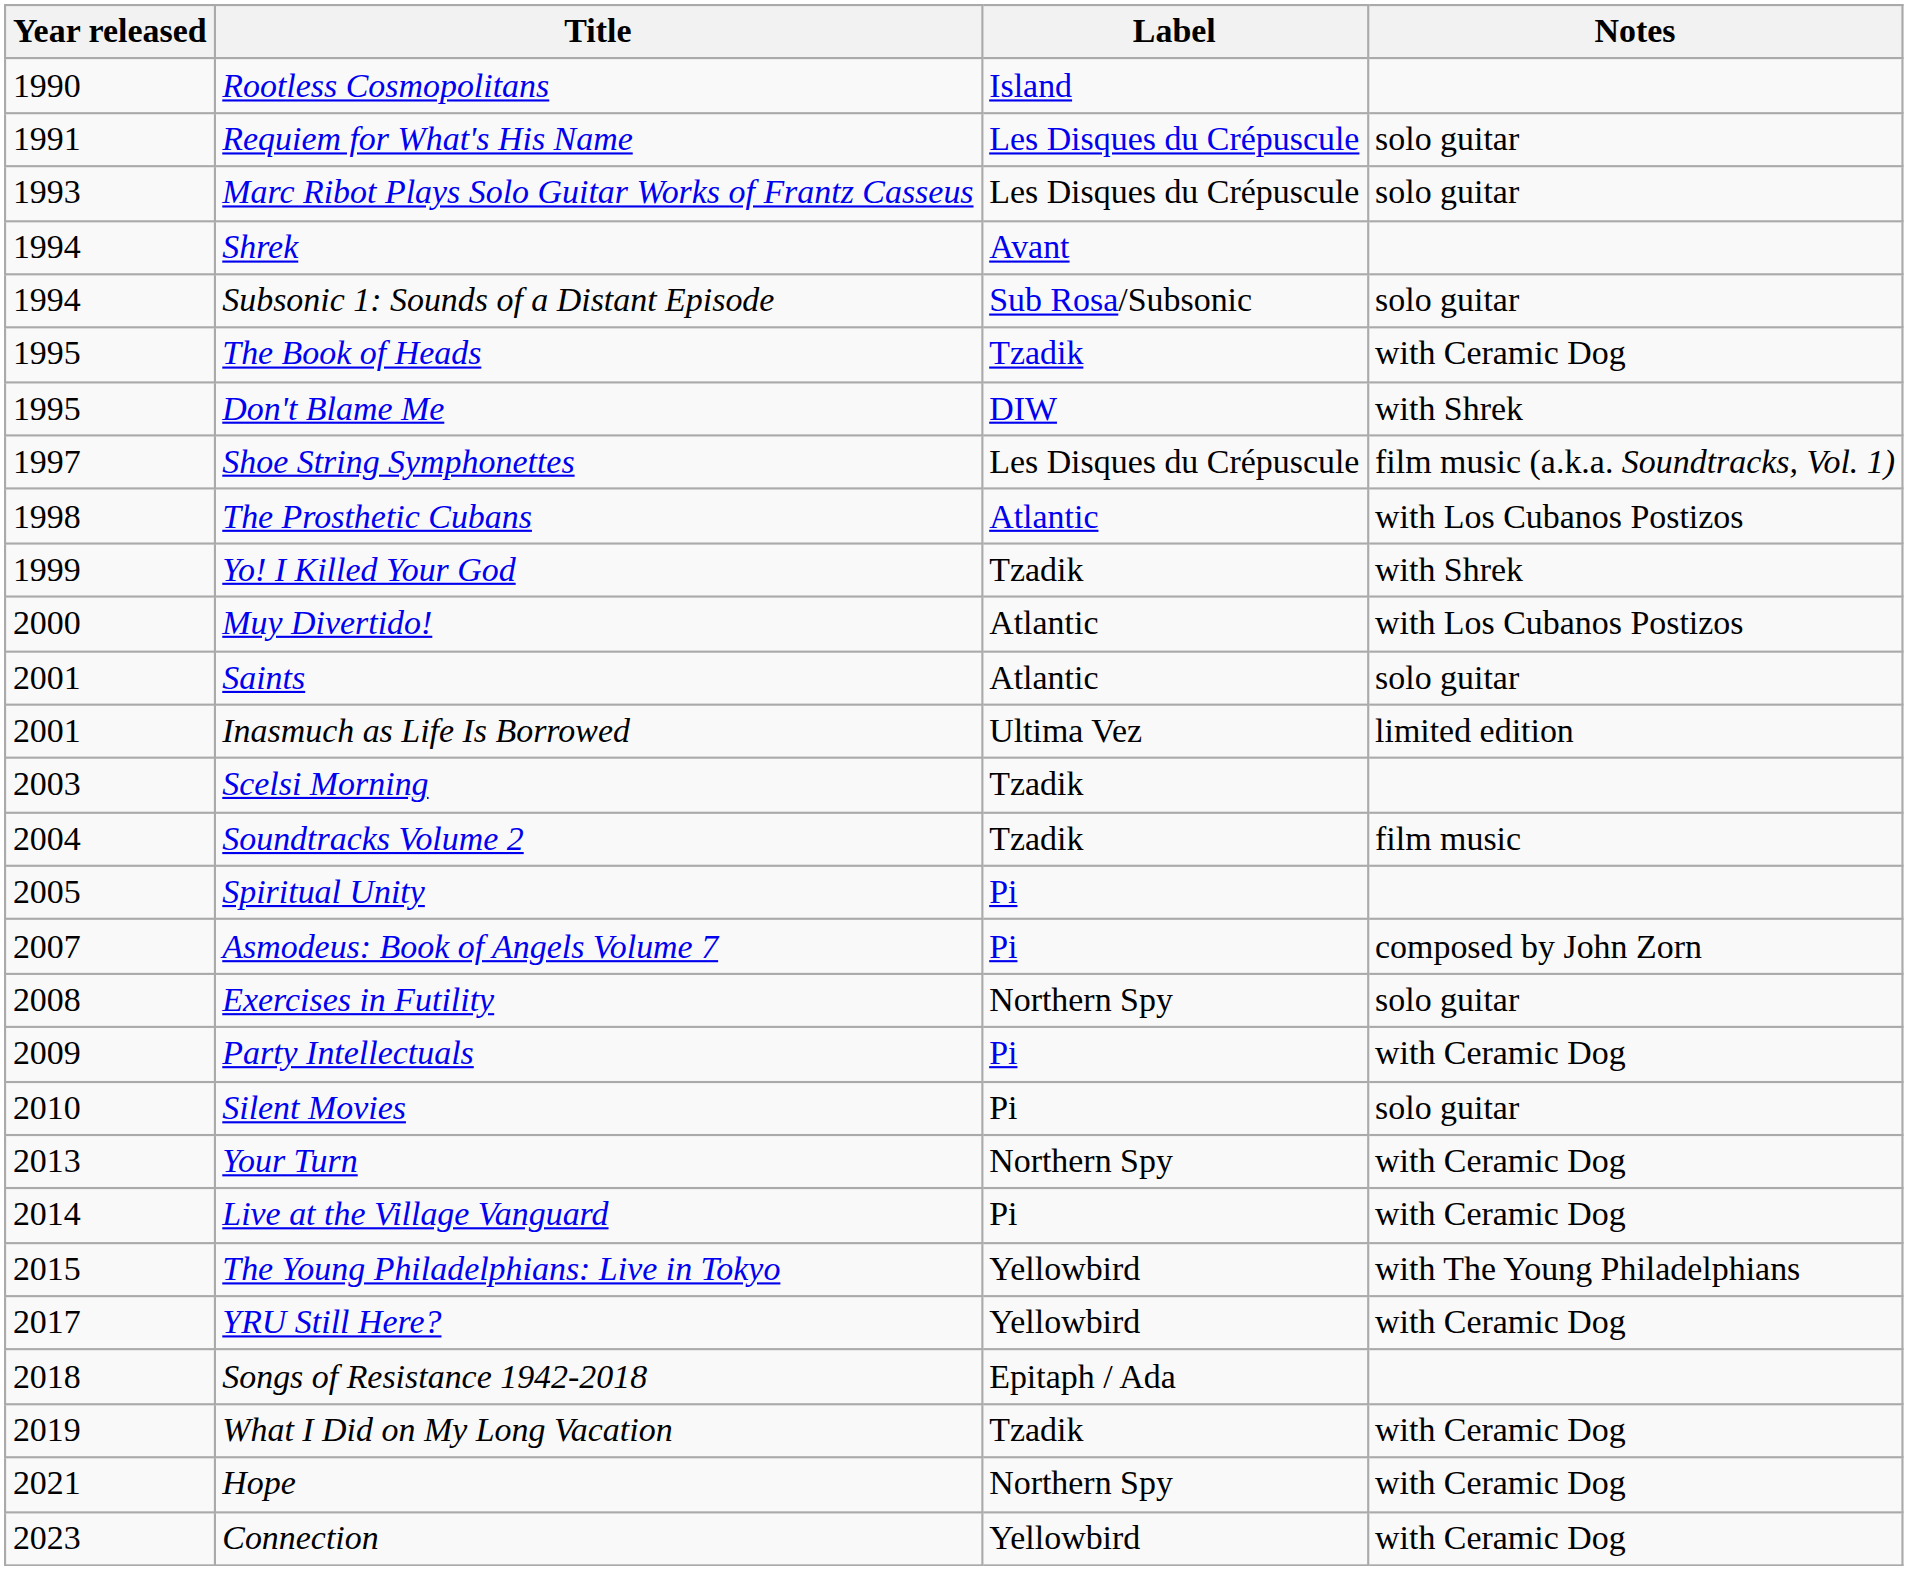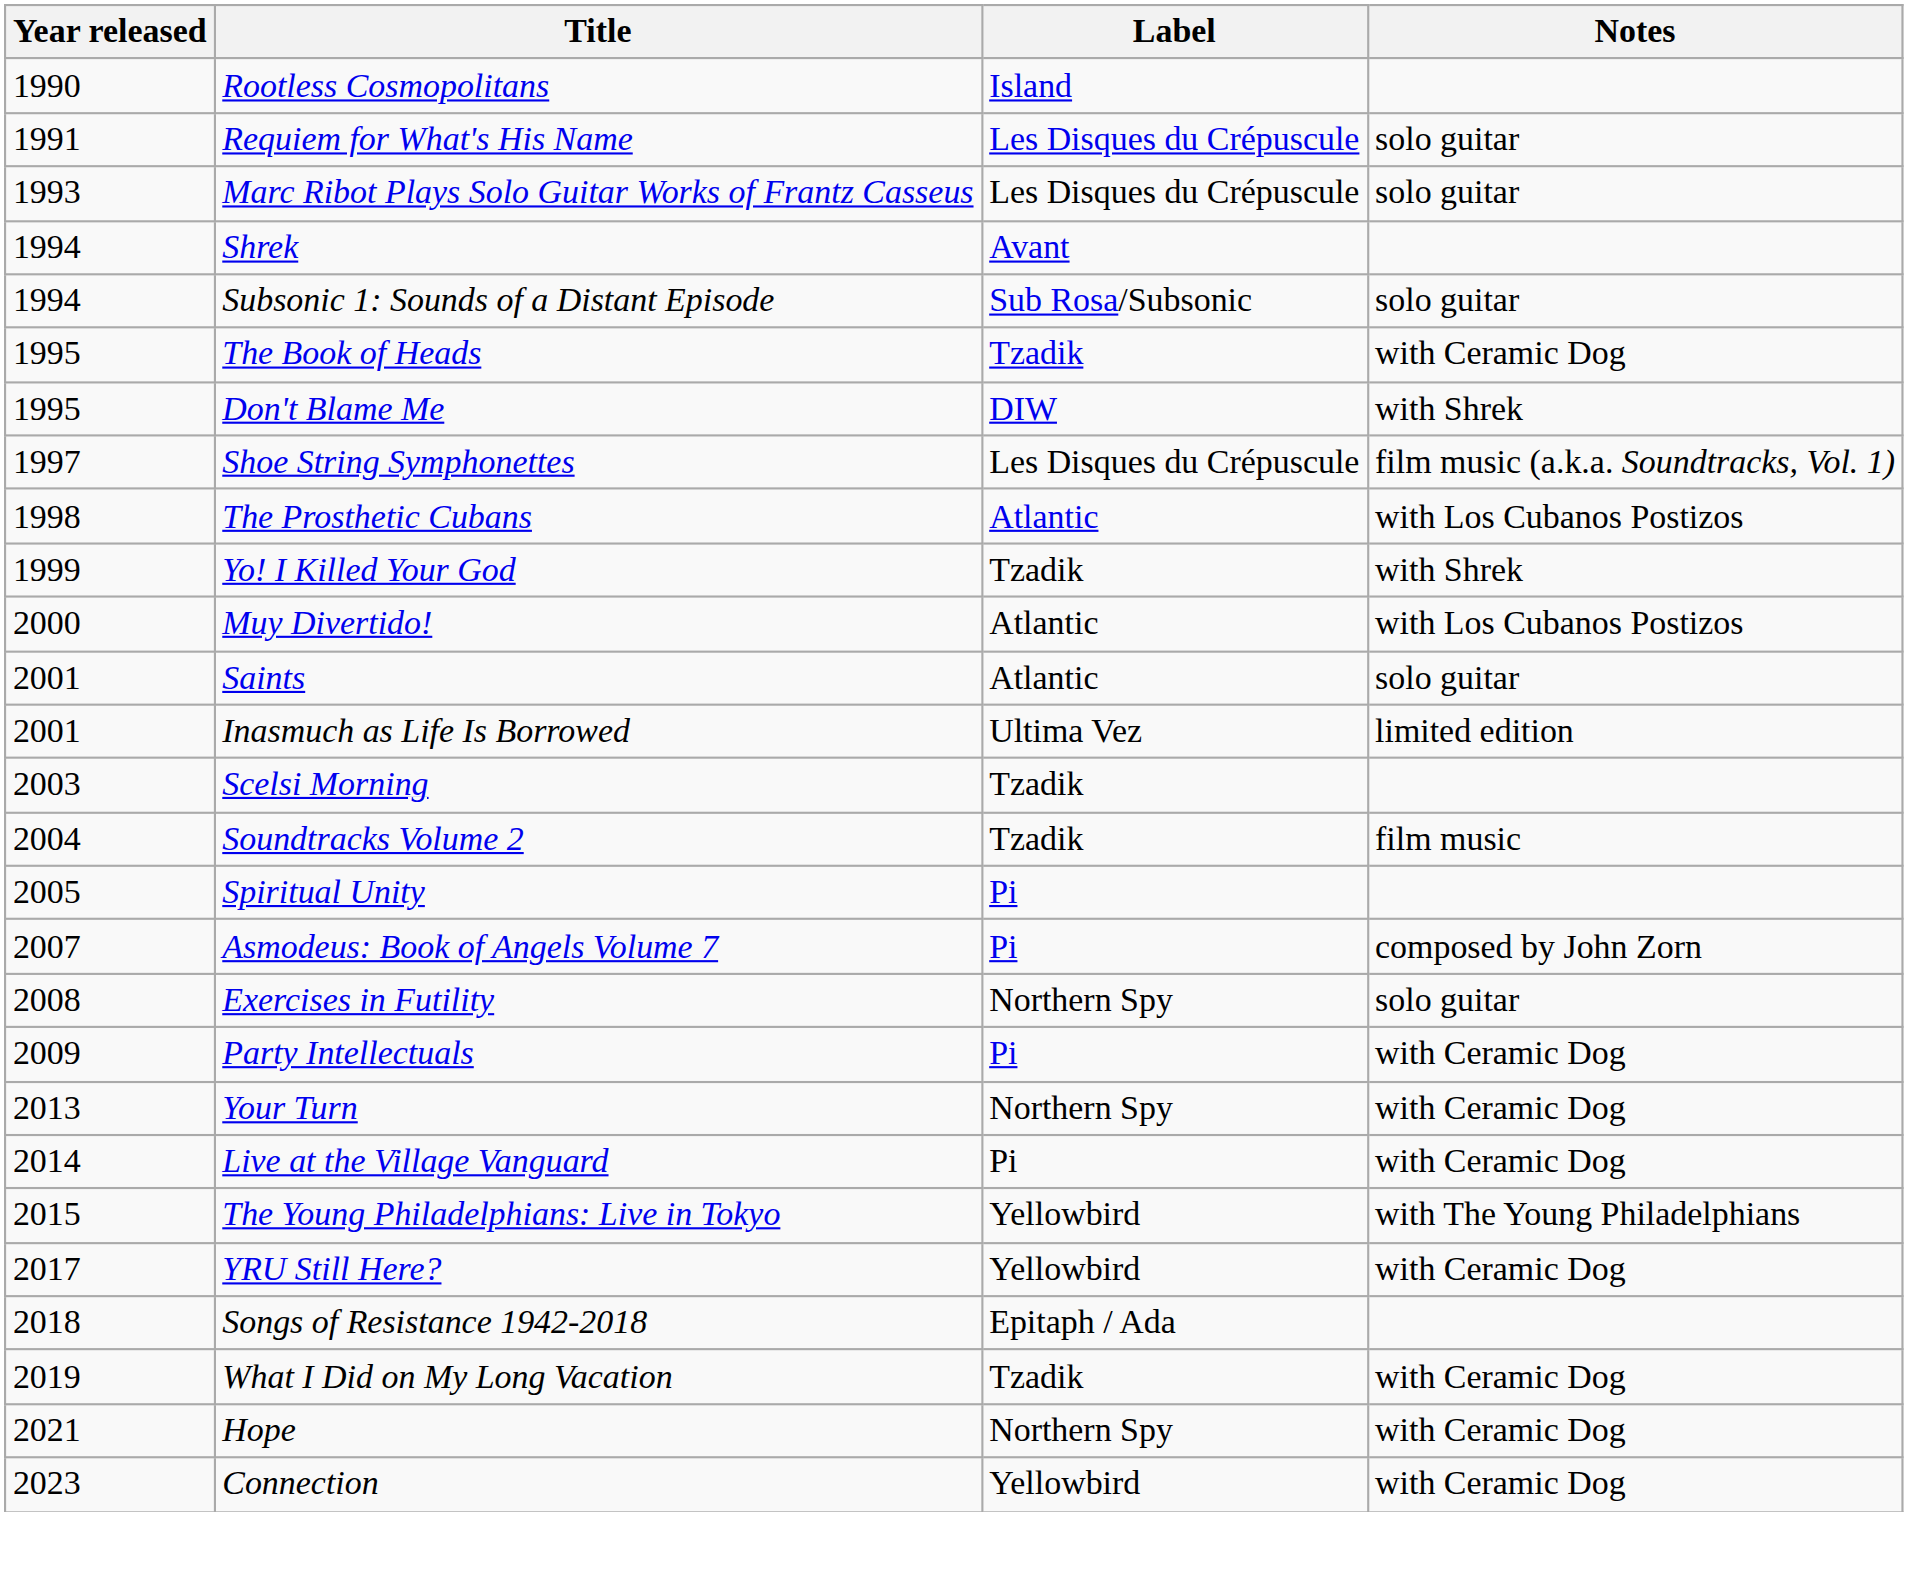 <table class="wikitable sortable">
 <tr>
 <th>Year released</th>
 <th>Title</th>
 <th>Label</th>
 <th>Notes</th>
 </tr>
 <tr>
 <td>1990</td>
 <td><em><a href='#'>Rootless Cosmopolitans</a></em></td>
 <td><a href='#'>Island</a></td>
 <td></td>
 </tr>
 <tr>
 <td>1991</td>
 <td><em><a href='#'>Requiem for What's His Name</a></em></td>
 <td><a href='#'>Les Disques du Crépuscule</a></td>
 <td>solo guitar</td>
 </tr>
 <tr>
 <td>1993</td>
 <td><em><a href='#'>Marc Ribot Plays Solo Guitar Works of Frantz Casseus</a></em></td>
 <td>Les Disques du Crépuscule</td>
 <td>solo guitar</td>
 </tr>
 <tr>
 <td>1994</td>
 <td><em><a href='#'>Shrek</a></em></td>
 <td><a href='#'>Avant</a></td>
 <td></td>
 </tr>
 <tr>
 <td>1994</td>
 <td><em>Subsonic 1: Sounds of a Distant Episode</em></td>
 <td><a href='#'>Sub Rosa</a>/Subsonic</td>
 <td>solo guitar</td>
 </tr>
 <tr>
 <td>1995</td>
 <td><em><a href='#'>The Book of Heads</a></em></td>
 <td><a href='#'>Tzadik</a></td>
 <td>with Ceramic Dog</td>
 </tr>
 <tr>
 <td>1995</td>
 <td><em><a href='#'>Don't Blame Me</a></em></td>
 <td><a href='#'>DIW</a></td>
 <td>with Shrek</td>
 </tr>
 <tr>
 <td>1997</td>
 <td><em><a href='#'>Shoe String Symphonettes</a></em></td>
 <td>Les Disques du Crépuscule</td>
 <td>film music (a.k.a. <em>Soundtracks, Vol. 1)</em></td>
 </tr>
 <tr>
 <td>1998</td>
 <td><em><a href='#'>The Prosthetic Cubans</a></em></td>
 <td><a href='#'>Atlantic</a></td>
 <td>with Los Cubanos Postizos</td>
 </tr>
 <tr>
 <td>1999</td>
 <td><em><a href='#'>Yo! I Killed Your God</a></em></td>
 <td>Tzadik</td>
 <td>with Shrek</td>
 </tr>
 <tr>
 <td>2000</td>
 <td><em><a href='#'>Muy Divertido!</a></em></td>
 <td>Atlantic</td>
 <td>with Los Cubanos Postizos</td>
 </tr>
 <tr>
 <td>2001</td>
 <td><em><a href='#'>Saints</a></em></td>
 <td>Atlantic</td>
 <td>solo guitar</td>
 </tr>
 <tr>
 <td>2001</td>
 <td><em>Inasmuch as Life Is Borrowed</em></td>
 <td>Ultima Vez</td>
 <td>limited edition</td>
 </tr>
 <tr>
 <td>2003</td>
 <td><em><a href='#'>Scelsi Morning</a></em></td>
 <td>Tzadik</td>
 <td></td>
 </tr>
 <tr>
 <td>2004</td>
 <td><em><a href='#'>Soundtracks Volume 2</a></em></td>
 <td>Tzadik</td>
 <td>film music</td>
 </tr>
 <tr>
 <td>2005</td>
 <td><em><a href='#'>Spiritual Unity</a></em></td>
 <td><a href='#'>Pi</a></td>
 <td></td>
 </tr>
 <tr>
 <td>2007</td>
 <td><em><a href='#'>Asmodeus: Book of Angels Volume 7</a></em></td>
 <td><a href='#'>Pi</a></td>
 <td>composed by John Zorn</td>
 </tr>
 <tr>
 <td>2008</td>
 <td><em><a href='#'>Exercises in Futility</a></em></td>
 <td>Northern Spy</td>
 <td>solo guitar</td>
 </tr>
 <tr>
 <td>2009</td>
 <td><em><a href='#'>Party Intellectuals</a></em></td>
 <td><a href='#'>Pi</a></td>
 <td>with Ceramic Dog</td>
 </tr>
 <tr>
-<td>2010</td>
-<td><em><a href='#'>Silent Movies</a></em></td>
-<td>Pi</td>
-<td>solo guitar</td>
-</tr>
-<tr>
 <td>2013</td>
 <td><em><a href='#'>Your Turn</a></em></td>
 <td>Northern Spy</td>
 <td>with Ceramic Dog</td>
 </tr>
 <tr>
 <td>2014</td>
 <td><em><a href='#'>Live at the Village Vanguard</a></em></td>
 <td>Pi</td>
 <td>with Ceramic Dog</td>
 </tr>
 <tr>
 <td>2015</td>
 <td><em><a href='#'>The Young Philadelphians: Live in Tokyo</a></em></td>
 <td>Yellowbird</td>
 <td>with The Young Philadelphians</td>
 </tr>
 <tr>
 <td>2017</td>
 <td><em><a href='#'>YRU Still Here?</a></em></td>
 <td>Yellowbird</td>
 <td>with Ceramic Dog</td>
 </tr>
 <tr>
 <td>2018</td>
 <td><em>Songs of Resistance 1942-2018</em></td>
 <td>Epitaph / Ada</td>
 <td></td>
 </tr>
 <tr>
 <td>2019</td>
 <td><em>What I Did on My Long Vacation</em></td>
 <td>Tzadik</td>
 <td>with Ceramic Dog</td>
 </tr>
 <tr>
 <td>2021</td>
 <td><em>Hope</em></td>
 <td>Northern Spy</td>
 <td>with Ceramic Dog</td>
 </tr>
 <tr>
 <td>2023</td>
 <td><em>Connection</em></td>
 <td>Yellowbird</td>
 <td>with Ceramic Dog</td>
 </tr>
 </table>
